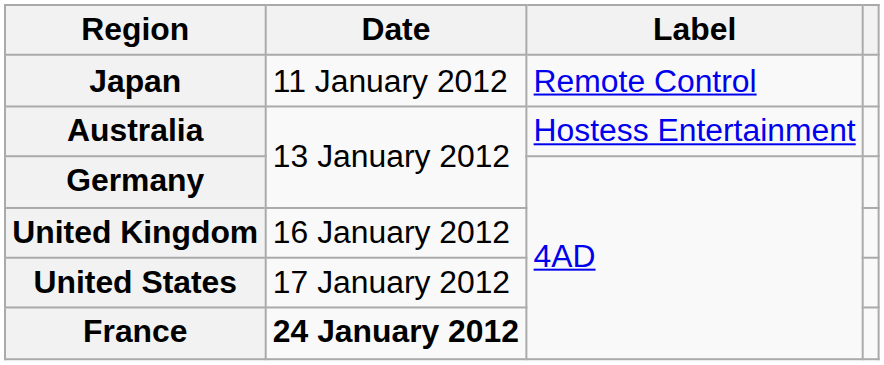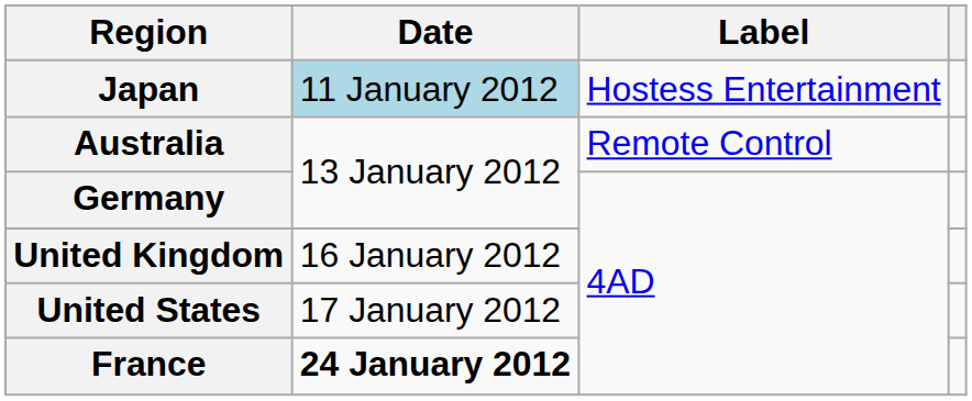 <table class="wikitable plainrowheaders">
 <tr>
 <th scope="col">Region</th>
 <th scope="col">Date</th>
 <th scope="col">Label</th>
 <th scope="col"></th>
 </tr>
 <tr>
 <th scope="row">Japan</th>
-<td>11 January 2012</td>
-<td><a href='#'>Remote Control</a></td>
+<td style="background: lightblue;">11 January 2012</td>
+<td><a href='#'>Hostess Entertainment</a></td>
 <td align="center"></td>
 </tr>
 <tr>
 <th scope="row">Australia</th>
 <td rowspan="2">13 January 2012</td>
-<td><a href='#'>Hostess Entertainment</a></td>
+<td><a href='#'>Remote Control</a></td>
 <td align="center"></td>
 </tr>
 <tr>
 <th scope="row">Germany</th>
 <td rowspan="4"><a href='#'>4AD</a></td>
 <td align="center"></td>
 </tr>
 <tr>
 <th scope="row">United Kingdom</th>
 <td>16 January 2012</td>
 <td align="center"></td>
 </tr>
 <tr>
 <th scope="row">United States</th>
 <td>17 January 2012</td>
 <td align="center"></td>
 </tr>
 <tr>
 <th scope="row">France</th>
 <td><strong>24 January 2012</strong></td>
 <td align="center"></td>
 </tr>
 </table>
